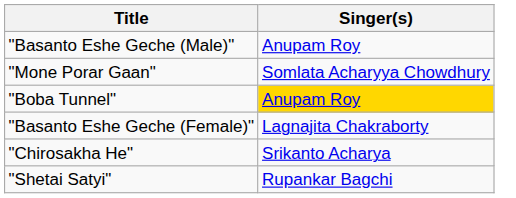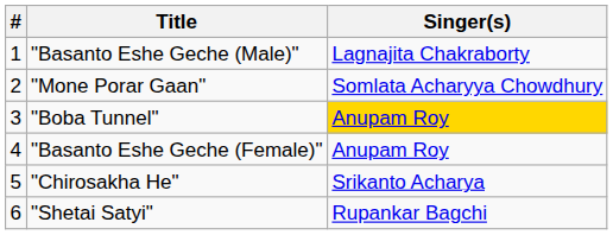 <table class="wikitable" style="font-size:95%;">
 <tr>
+<th>#</th>
 <th>Title</th>
 <th>Singer(s)</th>
 </tr>
 <tr>
+<td>1</td>
 <td>"Basanto Eshe Geche (Male)"</td>
-<td><a href='#'>Anupam Roy</a></td>
+<td><a href='#'>Lagnajita Chakraborty</a></td>
 </tr>
 <tr>
+<td>2</td>
 <td>"Mone Porar Gaan"</td>
 <td><a href='#'>Somlata Acharyya Chowdhury</a></td>
 </tr>
 <tr>
+<td>3</td>
 <td>"Boba Tunnel"</td>
 <td style="background: gold;"><a href='#'>Anupam Roy</a></td>
 </tr>
 <tr>
+<td>4</td>
 <td>"Basanto Eshe Geche (Female)"</td>
-<td><a href='#'>Lagnajita Chakraborty</a></td>
+<td><a href='#'>Anupam Roy</a></td>
 </tr>
 <tr>
+<td>5</td>
 <td>"Chirosakha He"</td>
 <td><a href='#'>Srikanto Acharya</a></td>
 </tr>
 <tr>
+<td>6</td>
 <td>"Shetai Satyi"</td>
 <td><a href='#'>Rupankar Bagchi</a></td>
 </tr>
 </table>
